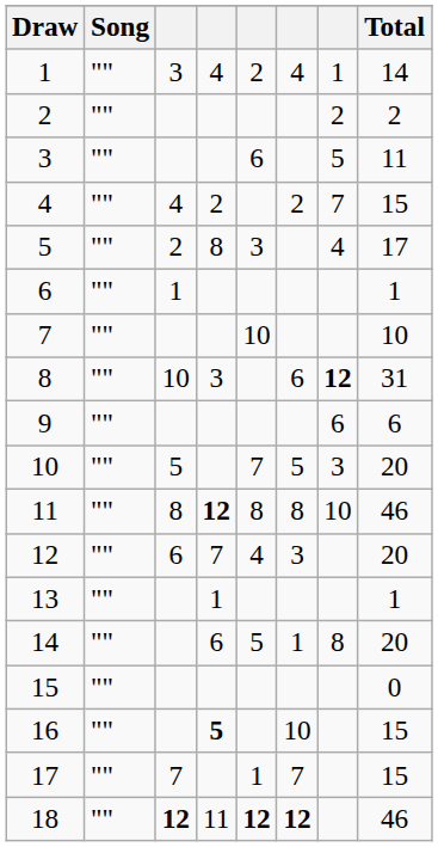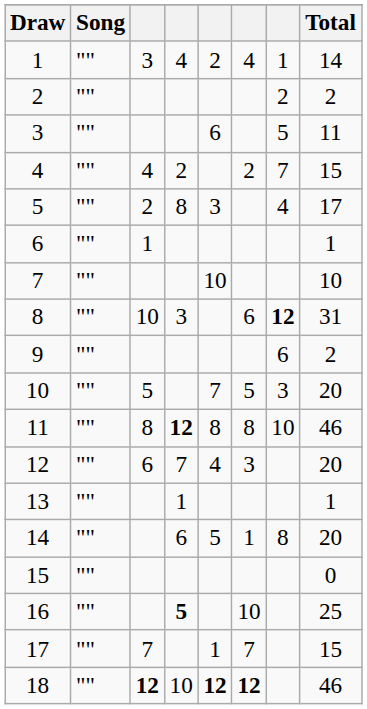 <table class="wikitable collapsible" style="margin: 1em auto 1em auto; text-align:center;">
 <tr>
 </tr>
 <tr>
 <th>Draw</th>
 <th>Song</th>
 <th><small></small></th>
 <th><small></small></th>
 <th><small></small></th>
 <th><small></small></th>
 <th><small></small></th>
 <th>Total</th>
 </tr>
 <tr>
 <td>1</td>
 <td align="left">""</td>
 <td>3</td>
 <td>4</td>
 <td>2</td>
 <td>4</td>
 <td>1</td>
 <td>14</td>
 </tr>
 <tr>
 <td>2</td>
 <td align="left">""</td>
 <td></td>
 <td></td>
 <td></td>
 <td></td>
 <td>2</td>
 <td>2</td>
 </tr>
 <tr>
 <td>3</td>
 <td align="left">""</td>
 <td></td>
 <td></td>
 <td>6</td>
 <td></td>
 <td>5</td>
 <td>11</td>
 </tr>
 <tr>
 <td>4</td>
 <td align="left">""</td>
 <td>4</td>
 <td>2</td>
 <td></td>
 <td>2</td>
 <td>7</td>
 <td>15</td>
 </tr>
 <tr>
 <td>5</td>
 <td align="left">""</td>
 <td>2</td>
 <td>8</td>
 <td>3</td>
 <td></td>
 <td>4</td>
 <td>17</td>
 </tr>
 <tr>
 <td>6</td>
 <td align="left">""</td>
 <td>1</td>
 <td></td>
 <td></td>
 <td></td>
 <td></td>
 <td>1</td>
 </tr>
 <tr>
 <td>7</td>
 <td align="left">""</td>
 <td></td>
 <td></td>
 <td>10</td>
 <td></td>
 <td></td>
 <td>10</td>
 </tr>
 <tr>
 <td>8</td>
 <td align="left">""</td>
 <td>10</td>
 <td>3</td>
 <td></td>
 <td>6</td>
 <td><strong>12</strong></td>
 <td>31</td>
 </tr>
 <tr>
 <td>9</td>
 <td align="left">""</td>
 <td></td>
 <td></td>
 <td></td>
 <td></td>
 <td>6</td>
-<td>6</td>
+<td>2</td>
 </tr>
 <tr>
 <td>10</td>
 <td align="left">""</td>
 <td>5</td>
 <td></td>
 <td>7</td>
 <td>5</td>
 <td>3</td>
 <td>20</td>
 </tr>
 <tr>
 <td>11</td>
 <td align="left">""</td>
 <td>8</td>
 <td><strong>12</strong></td>
 <td>8</td>
 <td>8</td>
 <td>10</td>
 <td>46</td>
 </tr>
 <tr>
 <td>12</td>
 <td align="left">""</td>
 <td>6</td>
 <td>7</td>
 <td>4</td>
 <td>3</td>
 <td></td>
 <td>20</td>
 </tr>
 <tr>
 <td>13</td>
 <td align="left">""</td>
 <td></td>
 <td>1</td>
 <td></td>
 <td></td>
 <td></td>
 <td>1</td>
 </tr>
 <tr>
 <td>14</td>
 <td align="left">""</td>
 <td></td>
 <td>6</td>
 <td>5</td>
 <td>1</td>
 <td>8</td>
 <td>20</td>
 </tr>
 <tr>
 <td>15</td>
 <td align="left">""</td>
 <td></td>
 <td></td>
 <td></td>
 <td></td>
 <td></td>
 <td>0</td>
 </tr>
 <tr>
 <td>16</td>
 <td align="left">""</td>
 <td></td>
 <td><strong>5</strong></td>
 <td></td>
 <td>10</td>
 <td></td>
-<td>15</td>
+<td>25</td>
 </tr>
 <tr>
 <td>17</td>
 <td align="left">""</td>
 <td>7</td>
 <td></td>
 <td>1</td>
 <td>7</td>
 <td></td>
 <td>15</td>
 </tr>
 <tr>
 <td>18</td>
 <td align="left">""</td>
 <td><strong>12</strong></td>
-<td>11</td>
+<td>10</td>
 <td><strong>12</strong></td>
 <td><strong>12</strong></td>
 <td></td>
 <td>46</td>
 </tr>
 </table>
